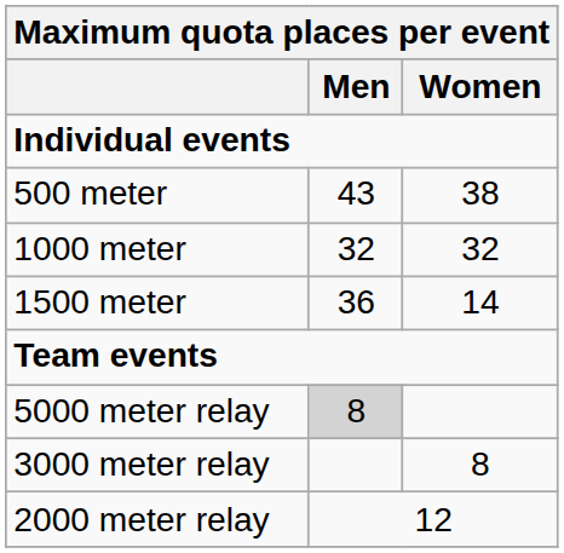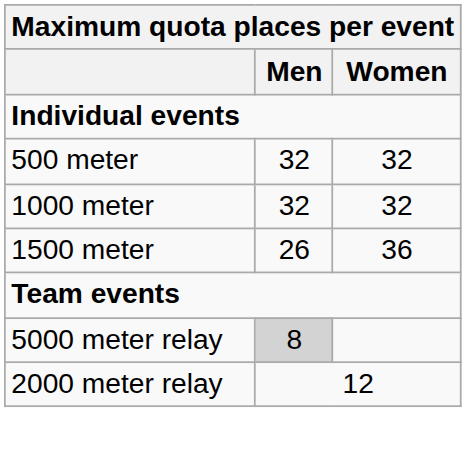 <table class="wikitable">
 <tr>
 <th colspan="3">Maximum quota places per event</th>
 </tr>
 <tr>
 <th></th>
 <th>Men</th>
 <th>Women</th>
 </tr>
 <tr>
 <td colspan="3"><strong>Individual events</strong></td>
 </tr>
 <tr>
 <td>500 meter</td>
-<td align="center">43</td>
-<td align="center">38</td>
+<td align="center">32</td>
+<td align="center">32</td>
 </tr>
 <tr>
 <td>1000 meter</td>
 <td align="center">32</td>
 <td align="center">32</td>
 </tr>
 <tr>
 <td>1500 meter</td>
+<td align="center">26</td>
 <td align="center">36</td>
-<td align="center">14</td>
 </tr>
 <tr>
 <td colspan="3"><strong>Team events</strong></td>
 </tr>
 <tr>
 <td>5000 meter relay</td>
 <td align="center" style="background: lightgrey;">8</td>
 <td></td>
 </tr>
 <tr>
-<td>3000 meter relay</td>
-<td></td>
-<td align="center">8</td>
-</tr>
-<tr>
 <td>2000 meter relay</td>
 <td colspan="2" align="center">12</td>
 </tr>
 </table>
